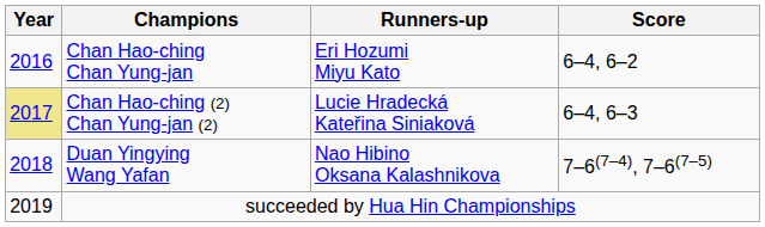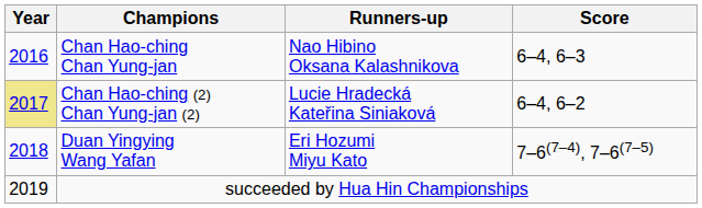 <table class="wikitable">
 <tr>
 <th style="width:40px">Year</th>
 <th style="width:200px">Champions</th>
 <th style="width:200px">Runners-up</th>
 <th style="width:160px" class="unsortable">Score</th>
 </tr>
 <tr>
 <td><a href='#'>2016</a></td>
 <td> <a href='#'>Chan Hao-ching</a><br> <a href='#'>Chan Yung-jan</a></td>
-<td> <a href='#'>Eri Hozumi</a><br> <a href='#'>Miyu Kato</a></td>
-<td>6–4, 6–2</td>
+<td> <a href='#'>Nao Hibino</a><br> <a href='#'>Oksana Kalashnikova</a></td>
+<td>6–4, 6–3</td>
 </tr>
 <tr>
 <td style="background: khaki;"><a href='#'>2017</a></td>
 <td> <a href='#'>Chan Hao-ching</a> <small> (2) </small><br> <a href='#'>Chan Yung-jan</a> <small> (2) </small></td>
 <td> <a href='#'>Lucie Hradecká</a><br> <a href='#'>Kateřina Siniaková</a></td>
-<td>6–4, 6–3</td>
+<td>6–4, 6–2</td>
 </tr>
 <tr>
 <td><a href='#'>2018</a></td>
 <td> <a href='#'>Duan Yingying</a><br> <a href='#'>Wang Yafan</a></td>
-<td> <a href='#'>Nao Hibino</a><br> <a href='#'>Oksana Kalashnikova</a></td>
+<td> <a href='#'>Eri Hozumi</a><br> <a href='#'>Miyu Kato</a></td>
 <td>7–6<sup>(7–4)</sup>, 7–6<sup>(7–5)</sup></td>
 </tr>
 <tr>
 <td>2019</td>
 <td colspan="3" align="center">succeeded by <a href='#'>Hua Hin Championships</a></td>
 </tr>
 </table>
